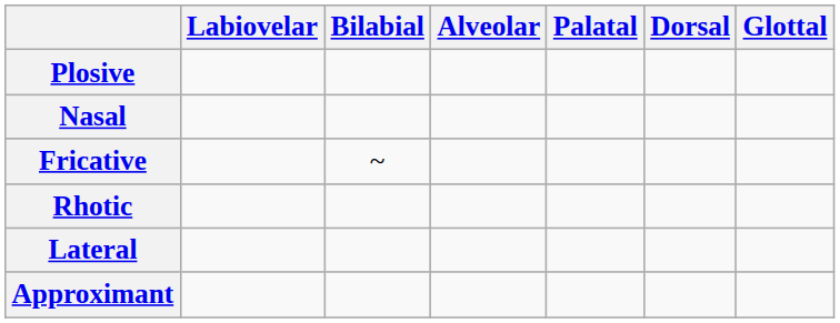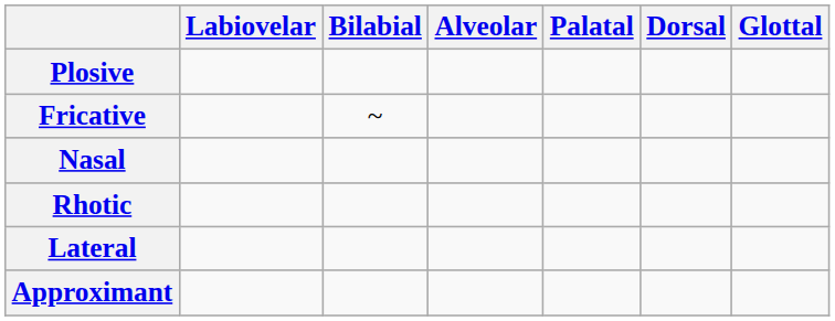 <table class="wikitable" style="text-align:center;">
 <tr>
 <th></th>
 <th><a href='#'>Labiovelar</a></th>
 <th><a href='#'>Bilabial</a></th>
 <th><a href='#'>Alveolar</a></th>
 <th><a href='#'>Palatal</a></th>
 <th><a href='#'>Dorsal</a></th>
 <th><a href='#'>Glottal</a></th>
 </tr>
 <tr>
 <th><a href='#'>Plosive</a></th>
 <td> </td>
 <td> </td>
 <td> </td>
 <td> </td>
 <td> </td>
 <td></td>
 </tr>
 <tr>
+<th><a href='#'>Fricative</a></th>
+<td></td>
+<td> ~  </td>
+<td> </td>
+<td></td>
+<td> </td>
+<td> </td>
+</tr>
+<tr>
 <th><a href='#'>Nasal</a></th>
 <td> </td>
 <td> </td>
 <td> </td>
 <td></td>
 <td> </td>
 <td></td>
-</tr>
-<tr>
-<th><a href='#'>Fricative</a></th>
-<td></td>
-<td> ~  </td>
-<td> </td>
-<td></td>
-<td> </td>
-<td> </td>
 </tr>
 <tr>
 <th><a href='#'>Rhotic</a></th>
 <td></td>
 <td></td>
 <td> </td>
 <td></td>
 <td></td>
 <td></td>
 </tr>
 <tr>
 <th><a href='#'>Lateral</a></th>
 <td></td>
 <td></td>
 <td> </td>
 <td></td>
 <td></td>
 <td></td>
 </tr>
 <tr>
 <th><a href='#'>Approximant</a></th>
 <td> </td>
 <td></td>
 <td></td>
 <td></td>
 <td></td>
 <td></td>
 </tr>
 </table>
